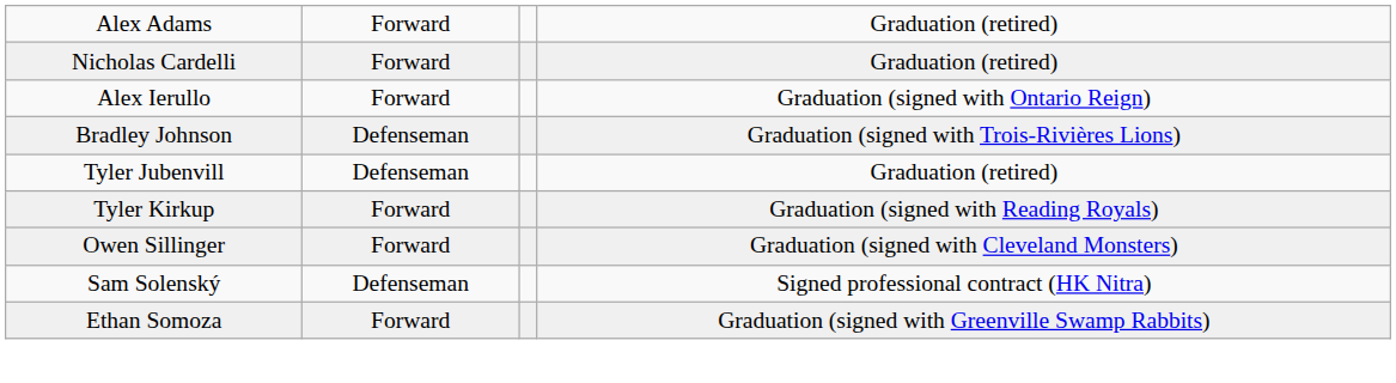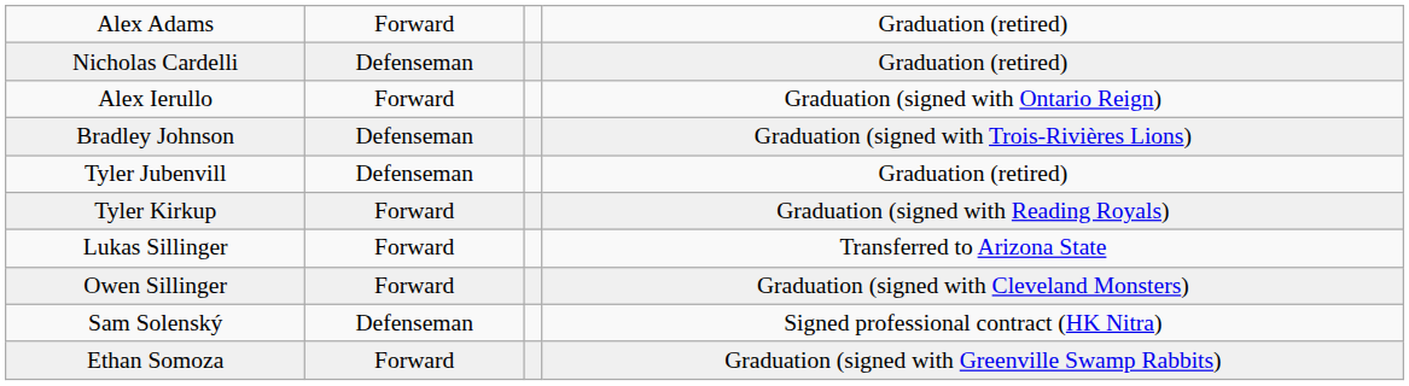 <table class="wikitable" width="60%">
 <tr align="center" bgcolor="">
 <td>Alex Adams</td>
 <td>Forward</td>
 <td></td>
 <td>Graduation (retired)</td>
 </tr>
 <tr align="center" bgcolor="f0f0f0">
 <td>Nicholas Cardelli</td>
-<td>Forward</td>
+<td>Defenseman</td>
 <td></td>
 <td>Graduation (retired)</td>
 </tr>
 <tr align="center" bgcolor="">
 <td>Alex Ierullo</td>
 <td>Forward</td>
 <td></td>
 <td>Graduation (signed with <a href='#'>Ontario Reign</a>)</td>
 </tr>
 <tr align="center" bgcolor="f0f0f0">
 <td>Bradley Johnson</td>
 <td>Defenseman</td>
 <td></td>
 <td>Graduation (signed with <a href='#'>Trois-Rivières Lions</a>)</td>
 </tr>
 <tr align="center" bgcolor="">
 <td>Tyler Jubenvill</td>
 <td>Defenseman</td>
 <td></td>
 <td>Graduation (retired)</td>
 </tr>
 <tr align="center" bgcolor="f0f0f0">
 <td>Tyler Kirkup</td>
 <td>Forward</td>
 <td></td>
 <td>Graduation (signed with <a href='#'>Reading Royals</a>)</td>
 </tr>
+<tr align="center" bgcolor="">
+<td>Lukas Sillinger</td>
+<td>Forward</td>
+<td></td>
+<td>Transferred to <a href='#'>Arizona State</a></td>
+</tr>
 <tr align="center" bgcolor="f0f0f0">
 <td>Owen Sillinger</td>
 <td>Forward</td>
 <td></td>
 <td>Graduation (signed with <a href='#'>Cleveland Monsters</a>)</td>
 </tr>
 <tr align="center" bgcolor="">
 <td>Sam Solenský</td>
 <td>Defenseman</td>
 <td></td>
 <td>Signed professional contract (<a href='#'>HK Nitra</a>)</td>
 </tr>
 <tr align="center" bgcolor="f0f0f0">
 <td>Ethan Somoza</td>
 <td>Forward</td>
 <td></td>
 <td>Graduation (signed with <a href='#'>Greenville Swamp Rabbits</a>)</td>
 </tr>
 </table>
